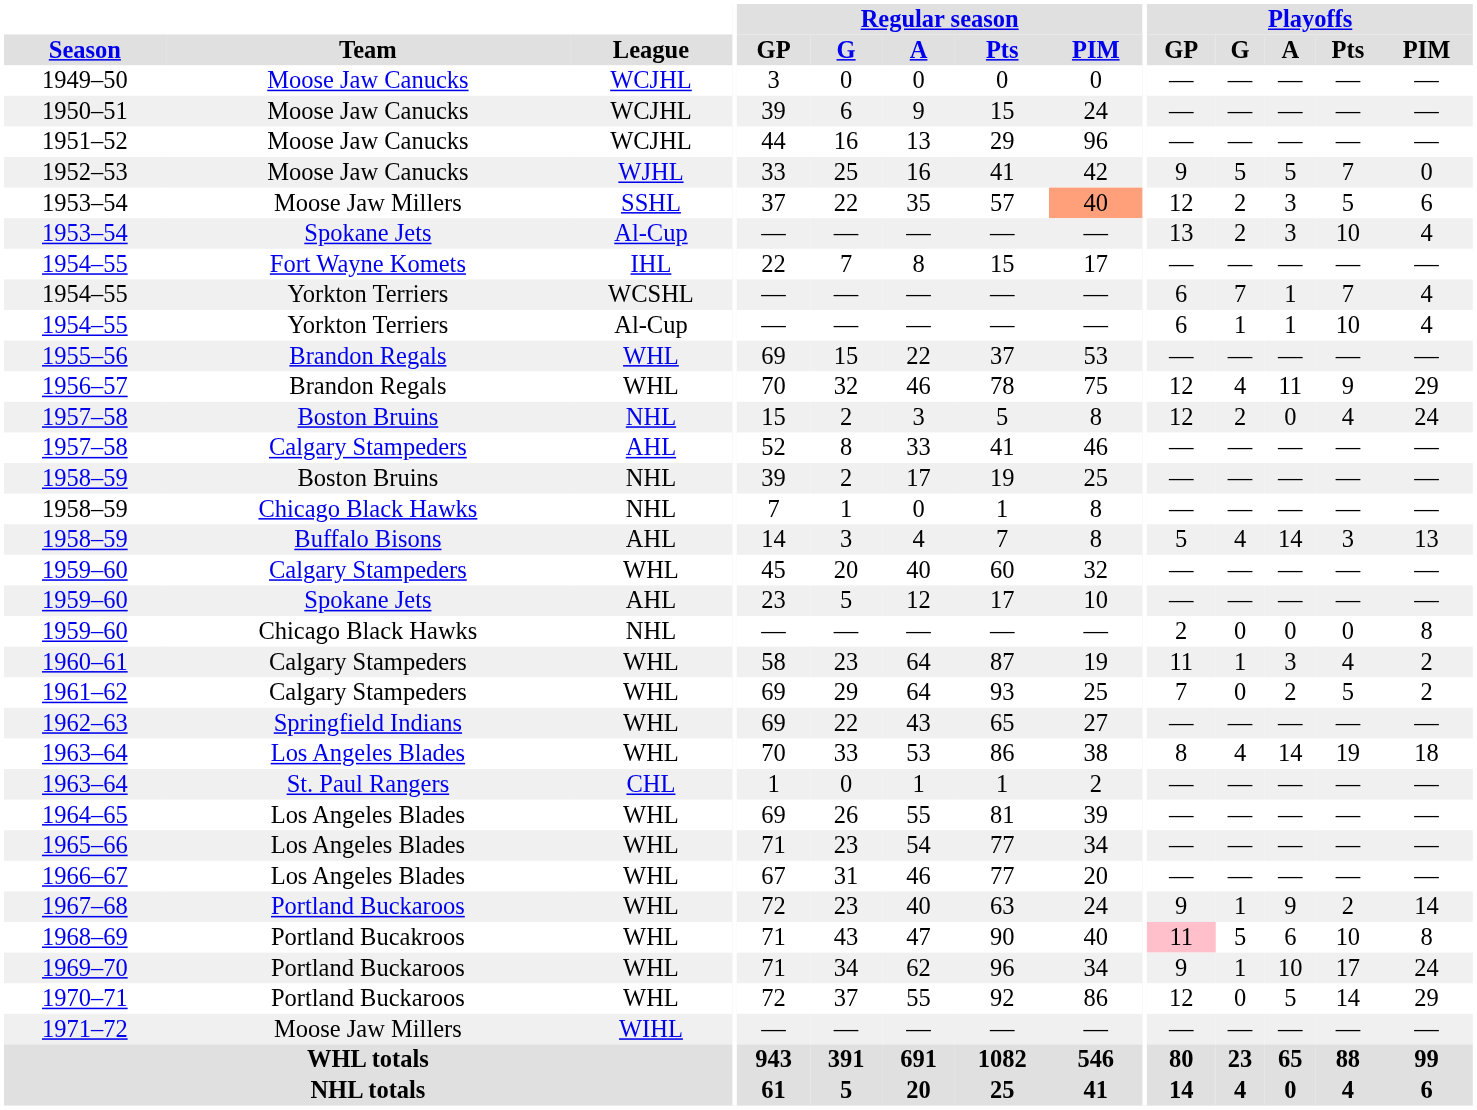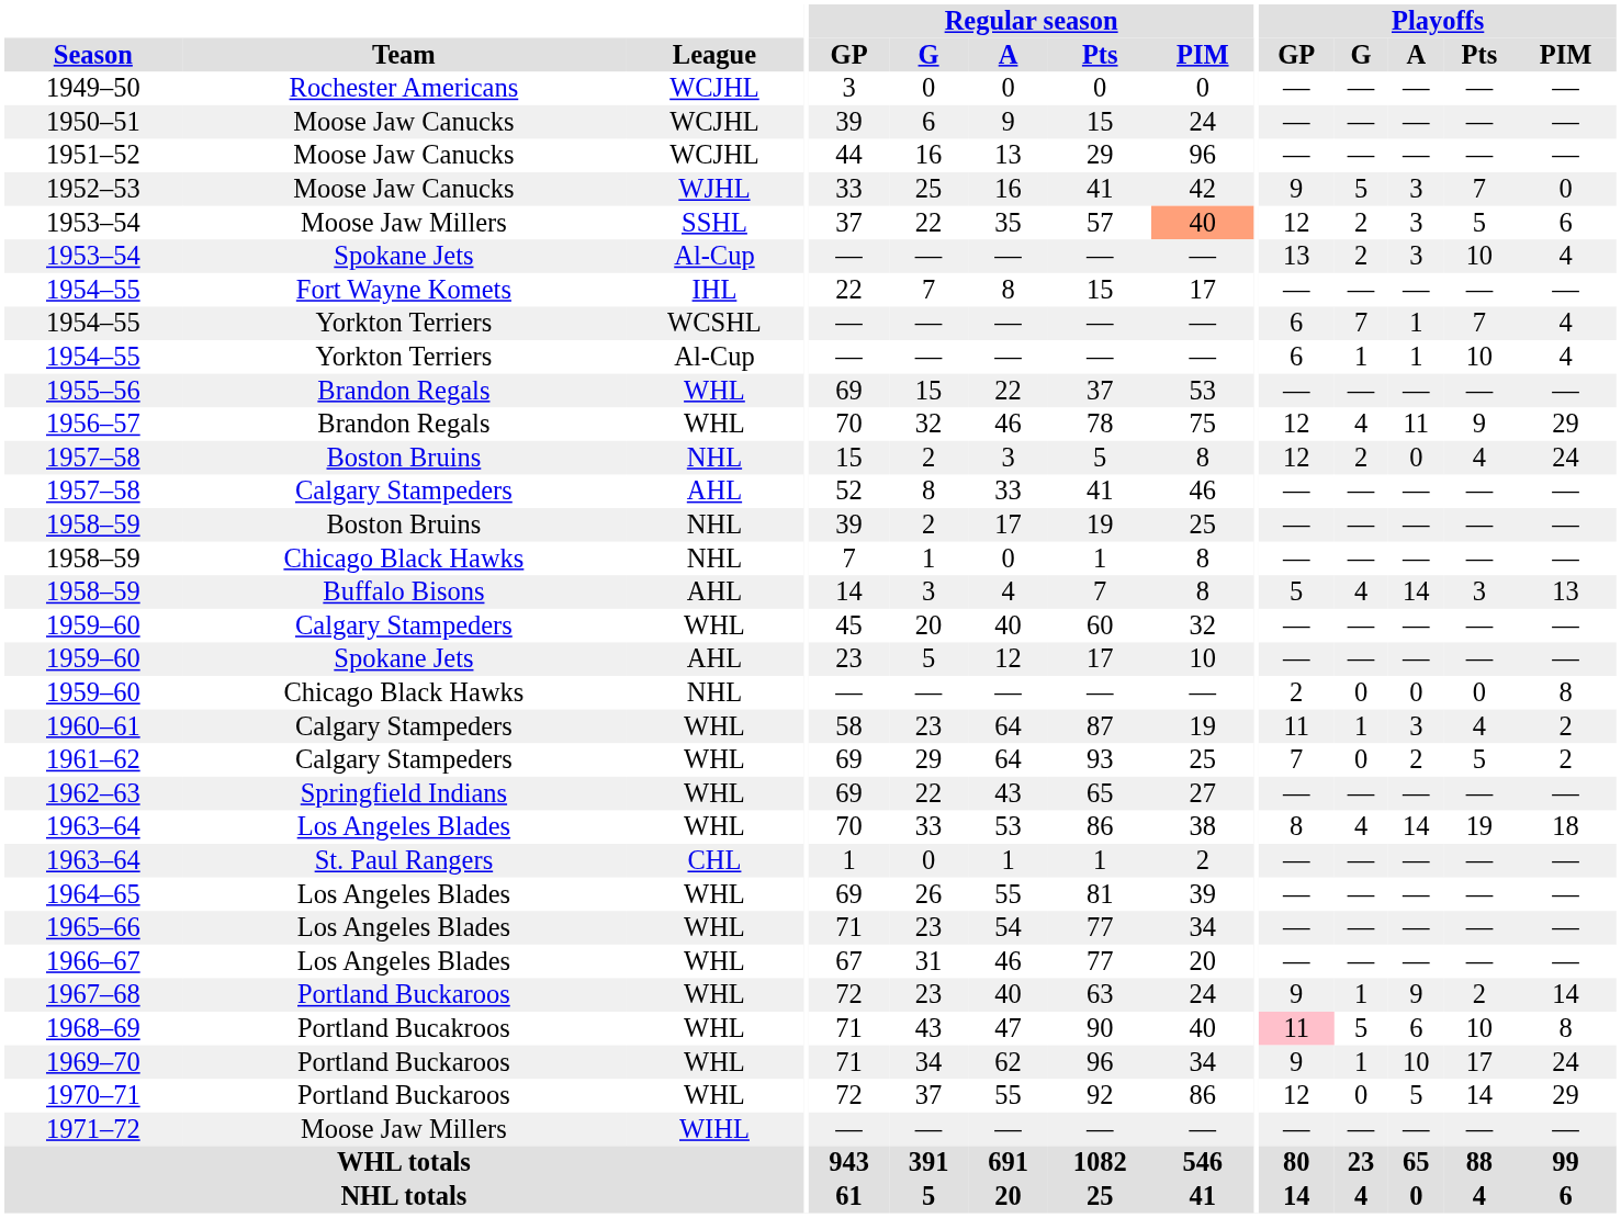 <table border="0" cellpadding="1" cellspacing="0" style="text-align:center; width:60em">
 <tr bgcolor="#e0e0e0">
 <th colspan="3" bgcolor="#ffffff"></th>
 <th rowspan="100" bgcolor="#ffffff"></th>
 <th colspan="5"><a href='#'>Regular season</a></th>
 <th rowspan="100" bgcolor="#ffffff"></th>
 <th colspan="5"><a href='#'>Playoffs</a></th>
 </tr>
 <tr bgcolor="#e0e0e0">
 <th><a href='#'>Season</a></th>
 <th>Team</th>
 <th>League</th>
 <th>GP</th>
 <th><a href='#'>G</a></th>
 <th><a href='#'>A</a></th>
 <th><a href='#'>Pts</a></th>
 <th><a href='#'>PIM</a></th>
 <th>GP</th>
 <th>G</th>
 <th>A</th>
 <th>Pts</th>
 <th>PIM</th>
 </tr>
 <tr>
 <td>1949–50</td>
-<td><a href='#'>Moose Jaw Canucks</a></td>
+<td><a href='#'>Rochester Americans</a></td>
 <td><a href='#'>WCJHL</a></td>
 <td>3</td>
 <td>0</td>
 <td>0</td>
 <td>0</td>
 <td>0</td>
 <td>—</td>
 <td>—</td>
 <td>—</td>
 <td>—</td>
 <td>—</td>
 </tr>
 <tr bgcolor="#f0f0f0">
 <td>1950–51</td>
 <td>Moose Jaw Canucks</td>
 <td>WCJHL</td>
 <td>39</td>
 <td>6</td>
 <td>9</td>
 <td>15</td>
 <td>24</td>
 <td>—</td>
 <td>—</td>
 <td>—</td>
 <td>—</td>
 <td>—</td>
 </tr>
 <tr>
 <td>1951–52</td>
 <td>Moose Jaw Canucks</td>
 <td>WCJHL</td>
 <td>44</td>
 <td>16</td>
 <td>13</td>
 <td>29</td>
 <td>96</td>
 <td>—</td>
 <td>—</td>
 <td>—</td>
 <td>—</td>
 <td>—</td>
 </tr>
 <tr bgcolor="#f0f0f0">
 <td>1952–53</td>
 <td>Moose Jaw Canucks</td>
 <td><a href='#'>WJHL</a></td>
 <td>33</td>
 <td>25</td>
 <td>16</td>
 <td>41</td>
 <td>42</td>
 <td>9</td>
 <td>5</td>
-<td>5</td>
+<td>3</td>
 <td>7</td>
 <td>0</td>
 </tr>
 <tr>
 <td>1953–54</td>
 <td>Moose Jaw Millers</td>
 <td><a href='#'>SSHL</a></td>
 <td>37</td>
 <td>22</td>
 <td>35</td>
 <td>57</td>
 <td style="background: lightsalmon;">40</td>
 <td>12</td>
 <td>2</td>
 <td>3</td>
 <td>5</td>
 <td>6</td>
 </tr>
 <tr bgcolor="#f0f0f0">
 <td><a href='#'>1953–54</a></td>
 <td><a href='#'>Spokane Jets</a></td>
 <td><a href='#'>Al-Cup</a></td>
 <td>—</td>
 <td>—</td>
 <td>—</td>
 <td>—</td>
 <td>—</td>
 <td>13</td>
 <td>2</td>
 <td>3</td>
 <td>10</td>
 <td>4</td>
 </tr>
 <tr>
 <td><a href='#'>1954–55</a></td>
 <td><a href='#'>Fort Wayne Komets</a></td>
 <td><a href='#'>IHL</a></td>
 <td>22</td>
 <td>7</td>
 <td>8</td>
 <td>15</td>
 <td>17</td>
 <td>—</td>
 <td>—</td>
 <td>—</td>
 <td>—</td>
 <td>—</td>
 </tr>
 <tr bgcolor="#f0f0f0">
 <td>1954–55</td>
 <td>Yorkton Terriers</td>
 <td>WCSHL</td>
 <td>—</td>
 <td>—</td>
 <td>—</td>
 <td>—</td>
 <td>—</td>
 <td>6</td>
 <td>7</td>
 <td>1</td>
 <td>7</td>
 <td>4</td>
 </tr>
 <tr>
 <td><a href='#'>1954–55</a></td>
 <td>Yorkton Terriers</td>
 <td>Al-Cup</td>
 <td>—</td>
 <td>—</td>
 <td>—</td>
 <td>—</td>
 <td>—</td>
 <td>6</td>
 <td>1</td>
 <td>1</td>
 <td>10</td>
 <td>4</td>
 </tr>
 <tr bgcolor="#f0f0f0">
 <td><a href='#'>1955–56</a></td>
 <td><a href='#'>Brandon Regals</a></td>
 <td><a href='#'>WHL</a></td>
 <td>69</td>
 <td>15</td>
 <td>22</td>
 <td>37</td>
 <td>53</td>
 <td>—</td>
 <td>—</td>
 <td>—</td>
 <td>—</td>
 <td>—</td>
 </tr>
 <tr>
 <td><a href='#'>1956–57</a></td>
 <td>Brandon Regals</td>
 <td>WHL</td>
 <td>70</td>
 <td>32</td>
 <td>46</td>
 <td>78</td>
 <td>75</td>
 <td>12</td>
 <td>4</td>
 <td>11</td>
 <td>9</td>
 <td>29</td>
 </tr>
 <tr bgcolor="#f0f0f0">
 <td><a href='#'>1957–58</a></td>
 <td><a href='#'>Boston Bruins</a></td>
 <td><a href='#'>NHL</a></td>
 <td>15</td>
 <td>2</td>
 <td>3</td>
 <td>5</td>
 <td>8</td>
 <td>12</td>
 <td>2</td>
 <td>0</td>
 <td>4</td>
 <td>24</td>
 </tr>
 <tr>
 <td><a href='#'>1957–58</a></td>
 <td><a href='#'>Calgary Stampeders</a></td>
 <td><a href='#'>AHL</a></td>
 <td>52</td>
 <td>8</td>
 <td>33</td>
 <td>41</td>
 <td>46</td>
 <td>—</td>
 <td>—</td>
 <td>—</td>
 <td>—</td>
 <td>—</td>
 </tr>
 <tr bgcolor="#f0f0f0">
 <td><a href='#'>1958–59</a></td>
 <td>Boston Bruins</td>
 <td>NHL</td>
 <td>39</td>
 <td>2</td>
 <td>17</td>
 <td>19</td>
 <td>25</td>
 <td>—</td>
 <td>—</td>
 <td>—</td>
 <td>—</td>
 <td>—</td>
 </tr>
 <tr>
 <td>1958–59</td>
 <td><a href='#'>Chicago Black Hawks</a></td>
 <td>NHL</td>
 <td>7</td>
 <td>1</td>
 <td>0</td>
 <td>1</td>
 <td>8</td>
 <td>—</td>
 <td>—</td>
 <td>—</td>
 <td>—</td>
 <td>—</td>
 </tr>
 <tr bgcolor="#f0f0f0">
 <td><a href='#'>1958–59</a></td>
 <td><a href='#'>Buffalo Bisons</a></td>
 <td>AHL</td>
 <td>14</td>
 <td>3</td>
 <td>4</td>
 <td>7</td>
 <td>8</td>
 <td>5</td>
 <td>4</td>
 <td>14</td>
 <td>3</td>
 <td>13</td>
 </tr>
 <tr>
 <td><a href='#'>1959–60</a></td>
 <td><a href='#'>Calgary Stampeders</a></td>
 <td>WHL</td>
 <td>45</td>
 <td>20</td>
 <td>40</td>
 <td>60</td>
 <td>32</td>
 <td>—</td>
 <td>—</td>
 <td>—</td>
 <td>—</td>
 <td>—</td>
 </tr>
 <tr bgcolor="#f0f0f0">
 <td><a href='#'>1959–60</a></td>
 <td><a href='#'>Spokane Jets</a></td>
 <td>AHL</td>
 <td>23</td>
 <td>5</td>
 <td>12</td>
 <td>17</td>
 <td>10</td>
 <td>—</td>
 <td>—</td>
 <td>—</td>
 <td>—</td>
 <td>—</td>
 </tr>
 <tr>
 <td><a href='#'>1959–60</a></td>
 <td>Chicago Black Hawks</td>
 <td>NHL</td>
 <td>—</td>
 <td>—</td>
 <td>—</td>
 <td>—</td>
 <td>—</td>
 <td>2</td>
 <td>0</td>
 <td>0</td>
 <td>0</td>
 <td>8</td>
 </tr>
 <tr bgcolor="#f0f0f0">
 <td><a href='#'>1960–61</a></td>
 <td>Calgary Stampeders</td>
 <td>WHL</td>
 <td>58</td>
 <td>23</td>
 <td>64</td>
 <td>87</td>
 <td>19</td>
 <td>11</td>
 <td>1</td>
 <td>3</td>
 <td>4</td>
 <td>2</td>
 </tr>
 <tr>
 <td><a href='#'>1961–62</a></td>
 <td>Calgary Stampeders</td>
 <td>WHL</td>
 <td>69</td>
 <td>29</td>
 <td>64</td>
 <td>93</td>
 <td>25</td>
 <td>7</td>
 <td>0</td>
 <td>2</td>
 <td>5</td>
 <td>2</td>
 </tr>
 <tr bgcolor="#f0f0f0">
 <td><a href='#'>1962–63</a></td>
 <td><a href='#'>Springfield Indians</a></td>
 <td>WHL</td>
 <td>69</td>
 <td>22</td>
 <td>43</td>
 <td>65</td>
 <td>27</td>
 <td>—</td>
 <td>—</td>
 <td>—</td>
 <td>—</td>
 <td>—</td>
 </tr>
 <tr>
 <td><a href='#'>1963–64</a></td>
 <td><a href='#'>Los Angeles Blades</a></td>
 <td>WHL</td>
 <td>70</td>
 <td>33</td>
 <td>53</td>
 <td>86</td>
 <td>38</td>
 <td>8</td>
 <td>4</td>
 <td>14</td>
 <td>19</td>
 <td>18</td>
 </tr>
 <tr bgcolor="#f0f0f0">
 <td><a href='#'>1963–64</a></td>
 <td><a href='#'>St. Paul Rangers</a></td>
 <td><a href='#'>CHL</a></td>
 <td>1</td>
 <td>0</td>
 <td>1</td>
 <td>1</td>
 <td>2</td>
 <td>—</td>
 <td>—</td>
 <td>—</td>
 <td>—</td>
 <td>—</td>
 </tr>
 <tr>
 <td><a href='#'>1964–65</a></td>
 <td>Los Angeles Blades</td>
 <td>WHL</td>
 <td>69</td>
 <td>26</td>
 <td>55</td>
 <td>81</td>
 <td>39</td>
 <td>—</td>
 <td>—</td>
 <td>—</td>
 <td>—</td>
 <td>—</td>
 </tr>
 <tr bgcolor="#f0f0f0">
 <td><a href='#'>1965–66</a></td>
 <td>Los Angeles Blades</td>
 <td>WHL</td>
 <td>71</td>
 <td>23</td>
 <td>54</td>
 <td>77</td>
 <td>34</td>
 <td>—</td>
 <td>—</td>
 <td>—</td>
 <td>—</td>
 <td>—</td>
 </tr>
 <tr>
 <td><a href='#'>1966–67</a></td>
 <td>Los Angeles Blades</td>
 <td>WHL</td>
 <td>67</td>
 <td>31</td>
 <td>46</td>
 <td>77</td>
 <td>20</td>
 <td>—</td>
 <td>—</td>
 <td>—</td>
 <td>—</td>
 <td>—</td>
 </tr>
 <tr bgcolor="#f0f0f0">
 <td><a href='#'>1967–68</a></td>
 <td><a href='#'>Portland Buckaroos</a></td>
 <td>WHL</td>
 <td>72</td>
 <td>23</td>
 <td>40</td>
 <td>63</td>
 <td>24</td>
 <td>9</td>
 <td>1</td>
 <td>9</td>
 <td>2</td>
 <td>14</td>
 </tr>
 <tr>
 <td><a href='#'>1968–69</a></td>
 <td>Portland Bucakroos</td>
 <td>WHL</td>
 <td>71</td>
 <td>43</td>
 <td>47</td>
 <td>90</td>
 <td>40</td>
 <td style="background: pink;">11</td>
 <td>5</td>
 <td>6</td>
 <td>10</td>
 <td>8</td>
 </tr>
 <tr bgcolor="#f0f0f0">
 <td><a href='#'>1969–70</a></td>
 <td>Portland Buckaroos</td>
 <td>WHL</td>
 <td>71</td>
 <td>34</td>
 <td>62</td>
 <td>96</td>
 <td>34</td>
 <td>9</td>
 <td>1</td>
 <td>10</td>
 <td>17</td>
 <td>24</td>
 </tr>
 <tr>
 <td><a href='#'>1970–71</a></td>
 <td>Portland Buckaroos</td>
 <td>WHL</td>
 <td>72</td>
 <td>37</td>
 <td>55</td>
 <td>92</td>
 <td>86</td>
 <td>12</td>
 <td>0</td>
 <td>5</td>
 <td>14</td>
 <td>29</td>
 </tr>
 <tr bgcolor="#f0f0f0">
 <td><a href='#'>1971–72</a></td>
 <td>Moose Jaw Millers</td>
 <td><a href='#'>WIHL</a></td>
 <td>—</td>
 <td>—</td>
 <td>—</td>
 <td>—</td>
 <td>—</td>
 <td>—</td>
 <td>—</td>
 <td>—</td>
 <td>—</td>
 <td>—</td>
 </tr>
 <tr bgcolor="#e0e0e0">
 <th colspan="3">WHL totals</th>
 <th>943</th>
 <th>391</th>
 <th>691</th>
 <th>1082</th>
 <th>546</th>
 <th>80</th>
 <th>23</th>
 <th>65</th>
 <th>88</th>
 <th>99</th>
 </tr>
 <tr bgcolor="#e0e0e0">
 <th colspan="3">NHL totals</th>
 <th>61</th>
 <th>5</th>
 <th>20</th>
 <th>25</th>
 <th>41</th>
 <th>14</th>
 <th>4</th>
 <th>0</th>
 <th>4</th>
 <th>6</th>
 </tr>
 </table>
